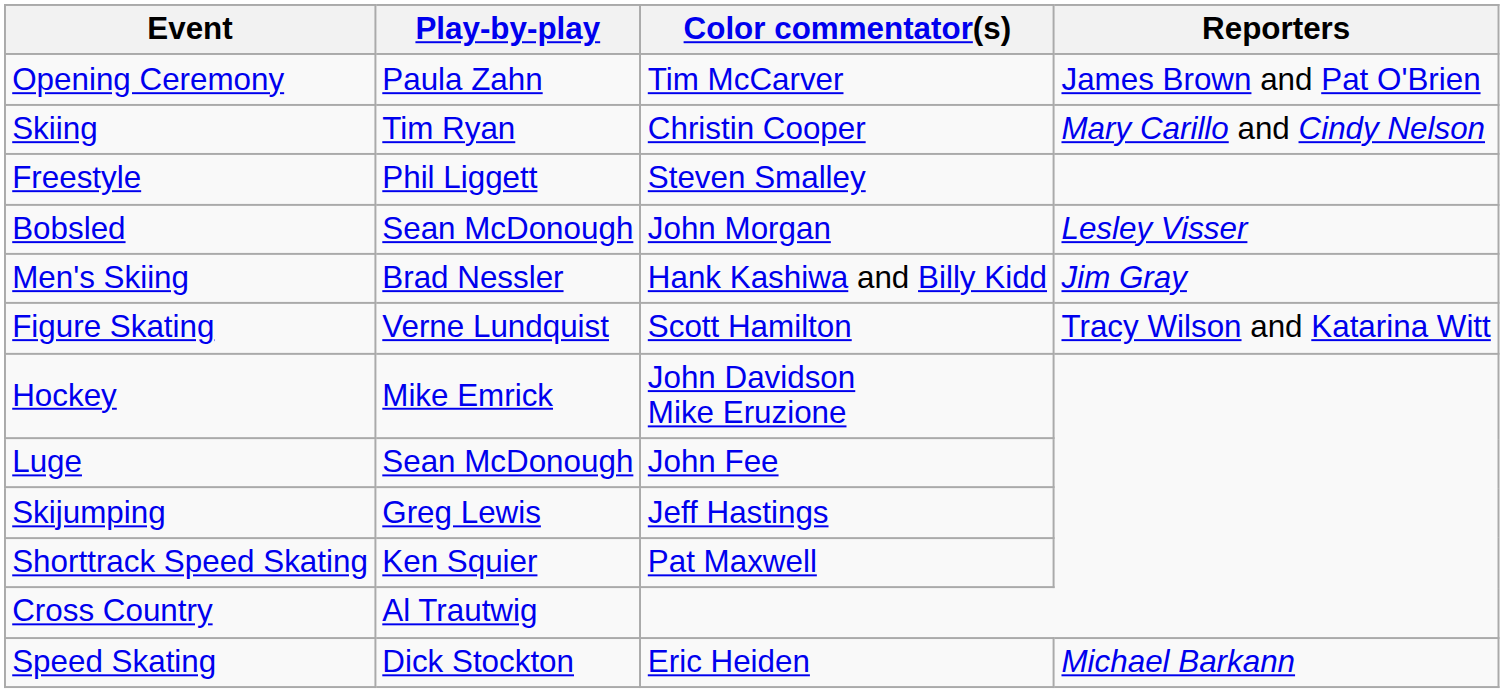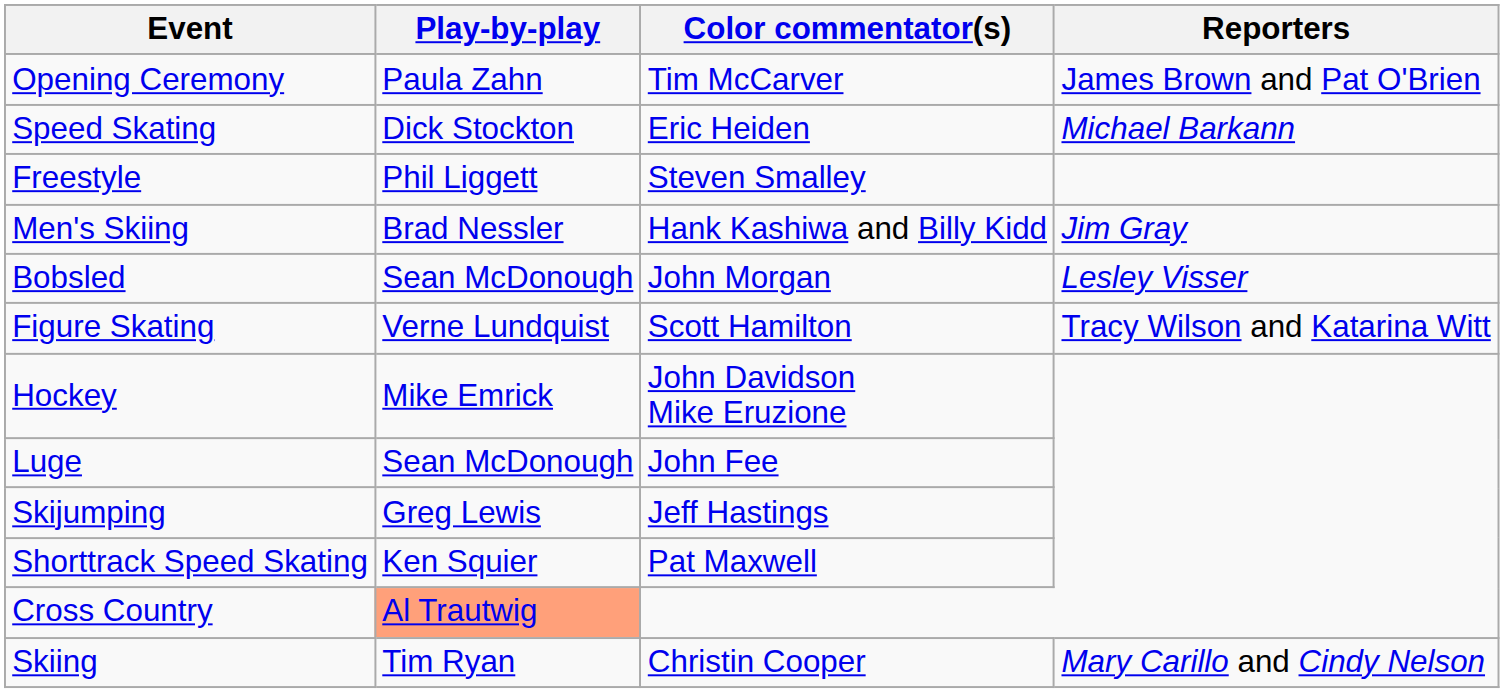 <table class="wikitable">
 <tr>
 <th>Event</th>
 <th><a href='#'>Play-by-play</a></th>
 <th><a href='#'>Color commentator</a>(s)</th>
 <th>Reporters</th>
 </tr>
 <tr>
 <td><a href='#'>Opening Ceremony</a></td>
 <td><a href='#'>Paula Zahn</a></td>
 <td><a href='#'>Tim McCarver</a></td>
 <td><a href='#'>James Brown</a> and <a href='#'>Pat O'Brien</a></td>
 </tr>
 <tr>
-<td><a href='#'>Skiing</a></td>
-<td><a href='#'>Tim Ryan</a></td>
-<td><a href='#'>Christin Cooper</a></td>
-<td><em><a href='#'>Mary Carillo</a></em> and <em><a href='#'>Cindy Nelson</a></em></td>
+<td><a href='#'>Speed Skating</a></td>
+<td><a href='#'>Dick Stockton</a></td>
+<td><a href='#'>Eric Heiden</a></td>
+<td><em><a href='#'>Michael Barkann</a></em></td>
 </tr>
 <tr>
 <td><a href='#'>Freestyle</a></td>
 <td><a href='#'>Phil Liggett</a></td>
 <td><a href='#'>Steven Smalley</a></td>
 </tr>
 <tr>
+<td><a href='#'>Men's Skiing</a></td>
+<td><a href='#'>Brad Nessler</a></td>
+<td><a href='#'>Hank Kashiwa</a> and <a href='#'>Billy Kidd</a></td>
+<td><em><a href='#'>Jim Gray</a></em></td>
+</tr>
+<tr>
 <td><a href='#'>Bobsled</a></td>
 <td><a href='#'>Sean McDonough</a></td>
 <td><a href='#'>John Morgan</a></td>
 <td><em><a href='#'>Lesley Visser</a></em></td>
-</tr>
-<tr>
-<td><a href='#'>Men's Skiing</a></td>
-<td><a href='#'>Brad Nessler</a></td>
-<td><a href='#'>Hank Kashiwa</a> and <a href='#'>Billy Kidd</a></td>
-<td><em><a href='#'>Jim Gray</a></em></td>
 </tr>
 <tr>
 <td><a href='#'>Figure Skating</a></td>
 <td><a href='#'>Verne Lundquist</a></td>
 <td><a href='#'>Scott Hamilton</a></td>
 <td><a href='#'>Tracy Wilson</a> and <a href='#'>Katarina Witt</a></td>
 </tr>
 <tr>
 <td><a href='#'>Hockey</a></td>
 <td><a href='#'>Mike Emrick</a></td>
 <td><a href='#'>John Davidson</a><br><a href='#'>Mike Eruzione</a></td>
 </tr>
 <tr>
 <td><a href='#'>Luge</a></td>
 <td><a href='#'>Sean McDonough</a></td>
 <td><a href='#'>John Fee</a></td>
 </tr>
 <tr>
 <td><a href='#'>Skijumping</a></td>
 <td><a href='#'>Greg Lewis</a></td>
 <td><a href='#'>Jeff Hastings</a></td>
 </tr>
 <tr>
 <td><a href='#'>Shorttrack Speed Skating</a></td>
 <td><a href='#'>Ken Squier</a></td>
 <td><a href='#'>Pat Maxwell</a></td>
 </tr>
 <tr>
 <td><a href='#'>Cross Country</a></td>
-<td><a href='#'>Al Trautwig</a></td>
+<td style="background: lightsalmon;"><a href='#'>Al Trautwig</a></td>
 </tr>
 <tr>
-<td><a href='#'>Speed Skating</a></td>
-<td><a href='#'>Dick Stockton</a></td>
-<td><a href='#'>Eric Heiden</a></td>
-<td><em><a href='#'>Michael Barkann</a></em></td>
+<td><a href='#'>Skiing</a></td>
+<td><a href='#'>Tim Ryan</a></td>
+<td><a href='#'>Christin Cooper</a></td>
+<td><em><a href='#'>Mary Carillo</a></em> and <em><a href='#'>Cindy Nelson</a></em></td>
 </tr>
 </table>
